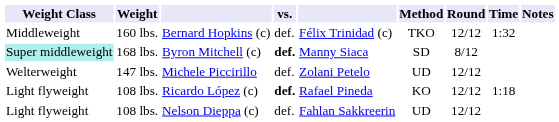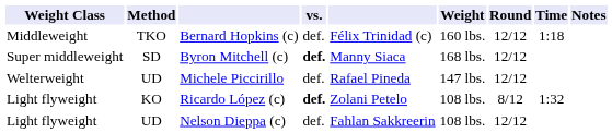 <table class="toccolours" style="font-size: 85%;">
 <tr>
 <th style="background:#e6e8fa; color:#000; text-align:center;">Weight Class</th>
-<th style="background:#e6e8fa; color:#000; text-align:center;">Weight</th>
+<th style="background:#e6e8fa; color:#000; text-align:center;">Method</th>
 <th style="background:#e6e8fa; color:#000; text-align:center;"></th>
 <th style="background:#e6e8fa; color:#000; text-align:center;">vs.</th>
 <th style="background:#e6e8fa; color:#000; text-align:center;"></th>
-<th style="background:#e6e8fa; color:#000; text-align:center;">Method</th>
+<th style="background:#e6e8fa; color:#000; text-align:center;">Weight</th>
 <th style="background:#e6e8fa; color:#000; text-align:center;">Round</th>
 <th style="background:#e6e8fa; color:#000; text-align:center;">Time</th>
 <th style="background:#e6e8fa; color:#000; text-align:center;">Notes</th>
 </tr>
 <tr>
 <td>Middleweight</td>
-<td>160 lbs.</td>
+<td align="center">TKO</td>
 <td> <a href='#'>Bernard Hopkins</a> (c)</td>
 <td>def.</td>
 <td> <a href='#'>Félix Trinidad</a> (c)</td>
-<td align="center">TKO</td>
+<td>160 lbs.</td>
 <td align="center">12/12</td>
-<td align="center">1:32</td>
+<td align="center">1:18</td>
 <td></td>
 </tr>
 <tr>
-<td style="background: paleturquoise;">Super middleweight</td>
-<td>168 lbs.</td>
+<td>Super middleweight</td>
+<td align="center">SD</td>
 <td> <a href='#'>Byron Mitchell</a> (c)</td>
 <td><strong>def.</strong></td>
 <td> <a href='#'>Manny Siaca</a></td>
-<td align="center">SD</td>
-<td align="center">8/12</td>
+<td>168 lbs.</td>
+<td align="center">12/12</td>
 <td align="center"></td>
 <td></td>
 </tr>
 <tr>
 <td>Welterweight</td>
-<td>147 lbs.</td>
+<td align="center">UD</td>
 <td> <a href='#'>Michele Piccirillo</a></td>
 <td>def.</td>
-<td> <a href='#'>Zolani Petelo</a></td>
-<td align="center">UD</td>
+<td> <a href='#'>Rafael Pineda</a></td>
+<td>147 lbs.</td>
 <td align="center">12/12</td>
 <td align="center"></td>
 <td></td>
 </tr>
 <tr>
 <td>Light flyweight</td>
-<td>108 lbs.</td>
+<td align="center">KO</td>
 <td> <a href='#'>Ricardo López</a> (c)</td>
 <td><strong>def.</strong></td>
-<td> <a href='#'>Rafael Pineda</a></td>
-<td align="center">KO</td>
-<td align="center">12/12</td>
-<td align="center">1:18</td>
+<td> <a href='#'>Zolani Petelo</a></td>
+<td>108 lbs.</td>
+<td align="center">8/12</td>
+<td align="center">1:32</td>
 <td></td>
 </tr>
 <tr>
 <td>Light flyweight</td>
-<td>108 lbs.</td>
+<td align="center">UD</td>
 <td> <a href='#'>Nelson Dieppa</a> (c)</td>
 <td>def.</td>
 <td> <a href='#'>Fahlan Sakkreerin</a></td>
-<td align="center">UD</td>
+<td>108 lbs.</td>
 <td align="center">12/12</td>
 <td align="center"></td>
 <td></td>
 </tr>
 </table>
